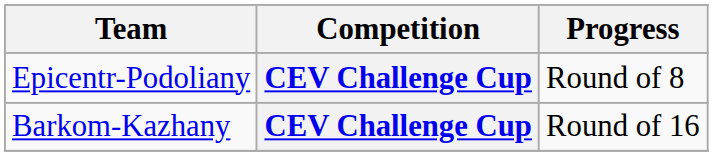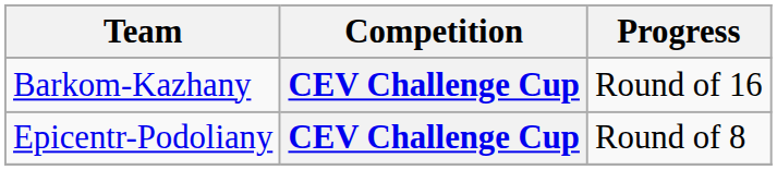 <table class="wikitable sortable">
 <tr>
 <th>Team</th>
 <th>Competition</th>
 <th>Progress</th>
 </tr>
 <tr>
+<td><a href='#'>Barkom-Kazhany</a></td>
+<th><a href='#'><span>CEV Challenge Cup</span></a></th>
+<td>Round of 16</td>
+</tr>
+<tr>
 <td><a href='#'>Epicentr-Podoliany</a></td>
 <th><a href='#'><span>CEV Challenge Cup</span></a></th>
 <td>Round of 8</td>
 </tr>
 <tr>
-<td><a href='#'>Barkom-Kazhany</a></td>
-<th><a href='#'><span>CEV Challenge Cup</span></a></th>
-<td>Round of 16</td>
-</tr>
-<tr>
 </tr>
 </table>
